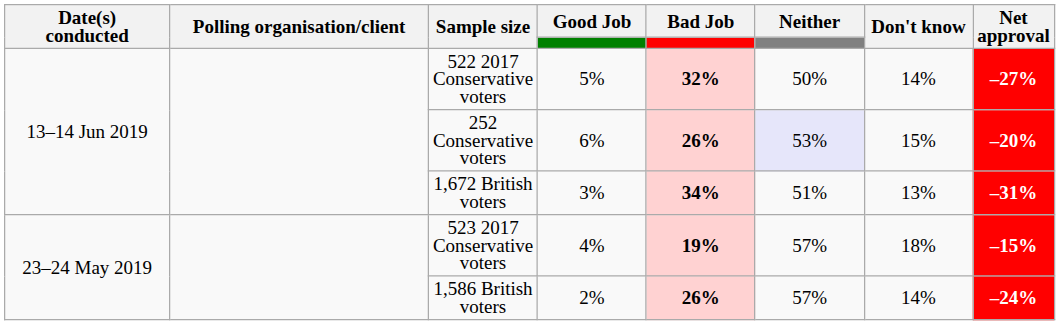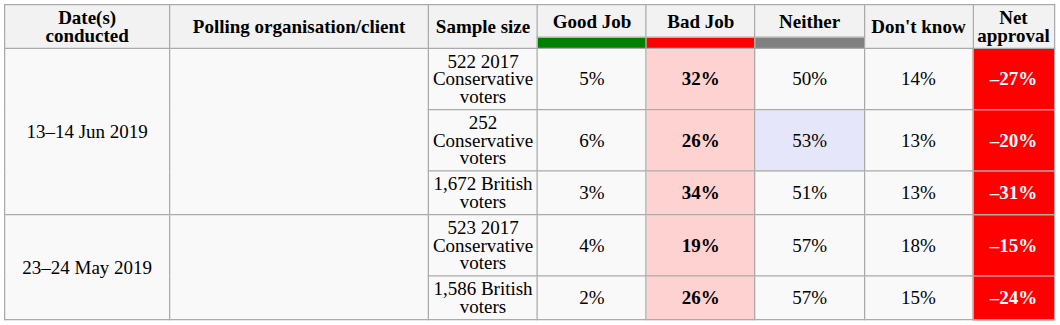 <table class="wikitable collapsible sortable" style="text-align:center;font-size:95%;line-height:14px;">
 <tr>
 <th rowspan="2" style="width:125px;">Date(s)<br>conducted</th>
 <th rowspan="2" style="width:200px;">Polling organisation/client</th>
 <th rowspan="2" style="width:60px;">Sample size</th>
 <th class="unsortable" style="width:80px;">Good Job</th>
 <th class="unsortable" style="width: 80px;">Bad Job</th>
 <th class="unsortable" style="width:80px;">Neither</th>
 <th rowspan="2" class="unsortable" style="width:80px;">Don't know</th>
 <th rowspan="2" class="unsortable" style="width:20px;">Net approval</th>
 </tr>
 <tr>
 <th class="unsortable" style="background:green;width:60px;"></th>
 <th class="unsortable" style="background:red;width:60px;"></th>
 <th class="unsortable" style="background:grey;width:60px;"></th>
 </tr>
 <tr>
 <td rowspan="3">13–14 Jun 2019</td>
 <td rowspan="3"></td>
 <td>522 2017 Conservative voters</td>
 <td>5%</td>
 <td style="background:#FFD2D2"><strong>32%</strong></td>
 <td>50%</td>
 <td>14%</td>
 <td style="background:red;color:white;"><strong>–27%</strong></td>
 </tr>
 <tr>
 <td>252 Conservative voters</td>
 <td>6%</td>
 <td style="background:#FFD2D2"><strong>26%</strong></td>
 <td style="background: lavender;">53%</td>
-<td>15%</td>
+<td>13%</td>
 <td style="background:red;color:white;"><strong>–20%</strong></td>
 </tr>
 <tr>
 <td>1,672 British voters</td>
 <td>3%</td>
 <td style="background:#FFD2D2"><strong>34%</strong></td>
 <td>51%</td>
 <td>13%</td>
 <td style="background:red;color:white;"><strong>–31%</strong></td>
 </tr>
 <tr>
 <td rowspan="2">23–24 May 2019</td>
 <td rowspan="2"></td>
 <td>523 2017 Conservative voters</td>
 <td>4%</td>
 <td style="background:#FFD2D2"><strong>19%</strong></td>
 <td>57%</td>
 <td>18%</td>
 <td style="background:red;color:white;"><strong>–15%</strong></td>
 </tr>
 <tr>
 <td>1,586 British voters</td>
 <td>2%</td>
 <td style="background:#FFD2D2"><strong>26%</strong></td>
 <td>57%</td>
-<td>14%</td>
+<td>15%</td>
 <td style="background:red;color:white;"><strong>–24%</strong></td>
 </tr>
 </table>
